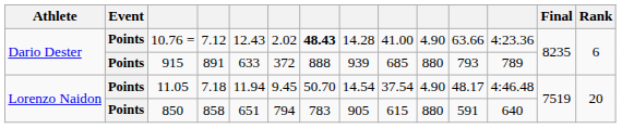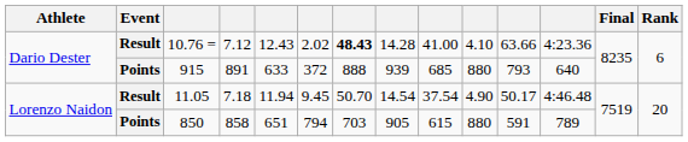 <table class=wikitable style=font-size:90%>
 <tr>
 <th>Athlete</th>
 <th>Event</th>
 <th></th>
 <th></th>
 <th></th>
 <th></th>
 <th></th>
 <th></th>
 <th></th>
 <th></th>
 <th></th>
 <th></th>
 <th>Final</th>
 <th>Rank</th>
 </tr>
 <tr align=center>
 <td rowspan=2 style=text-align:left><a href='#'>Dario Dester</a></td>
-<th style=font-size:95%>Points</th>
+<th style=font-size:95%>Result</th>
 <td>10.76 =</td>
 <td>7.12 </td>
 <td>12.43</td>
 <td>2.02 </td>
 <td><strong>48.43 </strong></td>
 <td>14.28 </td>
 <td>41.00 </td>
-<td>4.90</td>
+<td>4.10</td>
 <td>63.66 </td>
 <td>4:23.36 </td>
 <td rowspan=2>8235 </td>
 <td rowspan=2>6</td>
 </tr>
 <tr align=center>
 <th style=font-size:95%>Points</th>
 <td>915</td>
 <td>891</td>
 <td>633</td>
 <td>372</td>
 <td>888</td>
 <td>939</td>
 <td>685</td>
 <td>880</td>
 <td>793</td>
-<td>789</td>
+<td>640</td>
 </tr>
 <tr align=center>
 <td rowspan=2 style=text-align:left><a href='#'>Lorenzo Naidon</a></td>
-<th style=font-size:95%>Points</th>
+<th style=font-size:95%>Result</th>
 <td>11.05 </td>
 <td>7.18</td>
 <td>11.94</td>
 <td>9.45</td>
 <td>50.70 </td>
 <td>14.54 </td>
 <td>37.54</td>
 <td>4.90</td>
-<td>48.17 </td>
+<td>50.17 </td>
 <td>4:46.48 </td>
 <td rowspan=2>7519 </td>
 <td rowspan=2>20</td>
 </tr>
 <tr align=center>
 <th style=font-size:95%>Points</th>
 <td>850</td>
 <td>858</td>
 <td>651</td>
 <td>794</td>
-<td>783</td>
+<td>703</td>
 <td>905</td>
 <td>615</td>
 <td>880</td>
 <td>591</td>
-<td>640</td>
+<td>789</td>
 </tr>
 </table>
